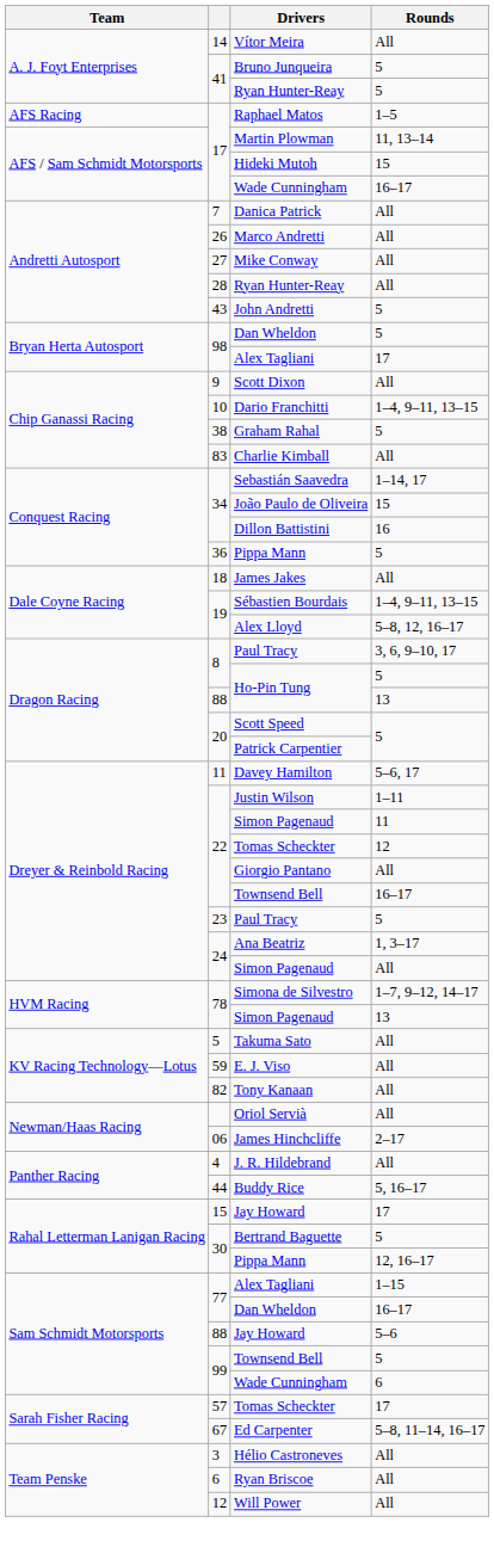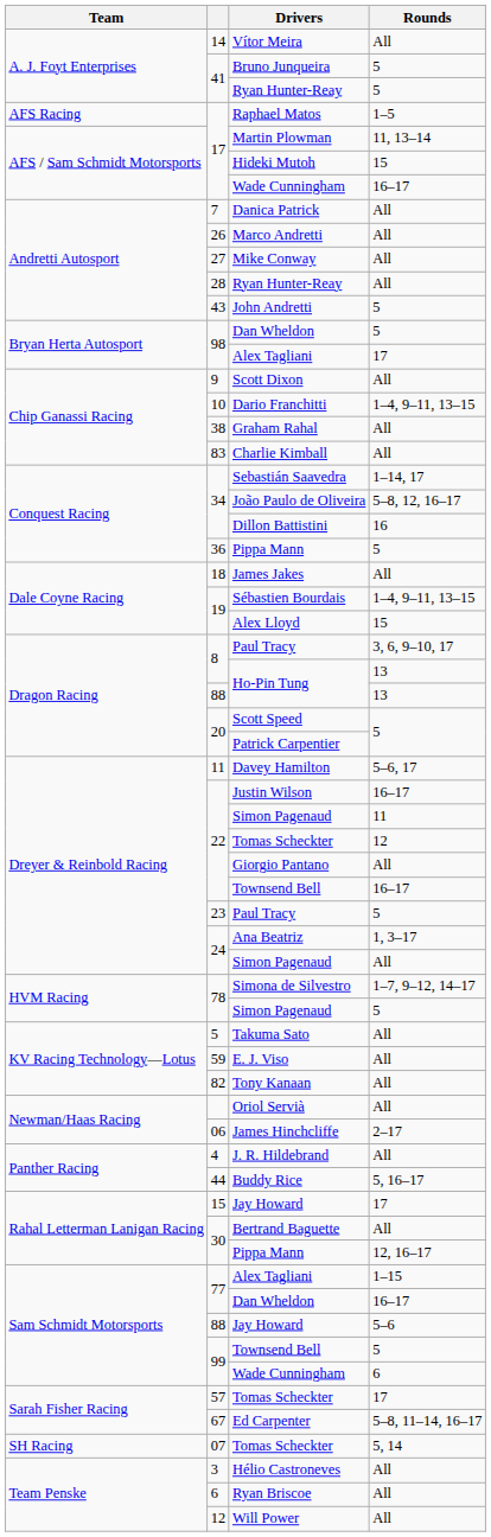 <table class="wikitable" style="font-size: 85%">
 <tr>
 <th>Team</th>
 <th></th>
 <th>Drivers</th>
 <th>Rounds</th>
 </tr>
 <tr>
 <td rowspan=3><a href='#'>A. J. Foyt Enterprises</a></td>
 <td>14</td>
 <td> <a href='#'>Vítor Meira</a></td>
 <td>All</td>
 </tr>
 <tr>
 <td rowspan=2>41</td>
 <td> <a href='#'>Bruno Junqueira</a></td>
 <td>5</td>
 </tr>
 <tr>
 <td> <a href='#'>Ryan Hunter-Reay</a></td>
 <td>5</td>
 </tr>
 <tr>
 <td><a href='#'>AFS Racing</a></td>
 <td rowspan="4">17</td>
 <td> <a href='#'>Raphael Matos</a></td>
 <td>1–5</td>
 </tr>
 <tr>
 <td rowspan="3"><a href='#'>AFS</a> / <a href='#'>Sam Schmidt Motorsports</a></td>
 <td> <a href='#'>Martin Plowman</a> </td>
 <td>11, 13–14</td>
 </tr>
 <tr>
 <td> <a href='#'>Hideki Mutoh</a></td>
 <td>15</td>
 </tr>
 <tr>
 <td> <a href='#'>Wade Cunningham</a> </td>
 <td>16–17</td>
 </tr>
 <tr>
 <td rowspan=5><a href='#'>Andretti Autosport</a></td>
 <td>7</td>
 <td> <a href='#'>Danica Patrick</a></td>
 <td>All</td>
 </tr>
 <tr>
 <td>26</td>
 <td> <a href='#'>Marco Andretti</a></td>
 <td>All</td>
 </tr>
 <tr>
 <td>27</td>
 <td> <a href='#'>Mike Conway</a></td>
 <td>All</td>
 </tr>
 <tr>
 <td>28</td>
 <td> <a href='#'>Ryan Hunter-Reay</a></td>
 <td>All</td>
 </tr>
 <tr>
 <td>43</td>
 <td> <a href='#'>John Andretti</a></td>
 <td>5</td>
 </tr>
 <tr>
 <td rowspan=2><a href='#'>Bryan Herta Autosport</a></td>
 <td rowspan=2>98</td>
 <td> <a href='#'>Dan Wheldon</a></td>
 <td>5</td>
 </tr>
 <tr>
 <td> <a href='#'>Alex Tagliani</a></td>
 <td>17</td>
 </tr>
 <tr>
 <td rowspan=4><a href='#'>Chip Ganassi Racing</a></td>
 <td>9</td>
 <td> <a href='#'>Scott Dixon</a></td>
 <td>All</td>
 </tr>
 <tr>
 <td>10</td>
 <td> <a href='#'>Dario Franchitti</a></td>
 <td>1–4, 9–11, 13–15</td>
 </tr>
 <tr>
 <td>38</td>
 <td> <a href='#'>Graham Rahal</a></td>
-<td>5</td>
+<td>All</td>
 </tr>
 <tr>
 <td>83</td>
 <td> <a href='#'>Charlie Kimball</a> </td>
 <td>All</td>
 </tr>
 <tr>
 <td rowspan=4><a href='#'>Conquest Racing</a></td>
 <td rowspan=3>34</td>
 <td> <a href='#'>Sebastián Saavedra</a> </td>
 <td>1–14, 17</td>
 </tr>
 <tr>
 <td> <a href='#'>João Paulo de Oliveira</a> </td>
-<td>15</td>
+<td>5–8, 12, 16–17</td>
 </tr>
 <tr>
 <td> <a href='#'>Dillon Battistini</a> </td>
 <td>16</td>
 </tr>
 <tr>
 <td>36</td>
 <td> <a href='#'>Pippa Mann</a> </td>
 <td>5</td>
 </tr>
 <tr>
 <td rowspan=3><a href='#'>Dale Coyne Racing</a></td>
 <td>18</td>
 <td> <a href='#'>James Jakes</a> </td>
 <td>All</td>
 </tr>
 <tr>
 <td rowspan=2>19</td>
 <td> <a href='#'>Sébastien Bourdais</a></td>
 <td>1–4, 9–11, 13–15</td>
 </tr>
 <tr>
 <td> <a href='#'>Alex Lloyd</a></td>
-<td>5–8, 12, 16–17</td>
+<td>15</td>
 </tr>
 <tr>
 <td rowspan=5><a href='#'>Dragon Racing</a></td>
 <td rowspan=2>8</td>
 <td> <a href='#'>Paul Tracy</a></td>
 <td>3, 6, 9–10, 17</td>
 </tr>
 <tr>
 <td rowspan="2"> <a href='#'>Ho-Pin Tung</a> </td>
-<td>5</td>
+<td>13</td>
 </tr>
 <tr>
 <td>88</td>
 <td>13</td>
 </tr>
 <tr>
 <td rowspan=2>20</td>
 <td> <a href='#'>Scott Speed</a> </td>
 <td rowspan=2>5</td>
 </tr>
 <tr>
 <td> <a href='#'>Patrick Carpentier</a></td>
 </tr>
 <tr>
 <td rowspan=9><a href='#'>Dreyer & Reinbold Racing</a></td>
 <td>11</td>
 <td> <a href='#'>Davey Hamilton</a></td>
 <td>5–6, 17</td>
 </tr>
 <tr>
 <td rowspan=5>22</td>
 <td> <a href='#'>Justin Wilson</a></td>
-<td>1–11</td>
+<td>16–17</td>
 </tr>
 <tr>
 <td> <a href='#'>Simon Pagenaud</a> </td>
 <td>11</td>
 </tr>
 <tr>
 <td> <a href='#'>Tomas Scheckter</a></td>
 <td>12</td>
 </tr>
 <tr>
 <td> <a href='#'>Giorgio Pantano</a> </td>
 <td>All</td>
 </tr>
 <tr>
 <td> <a href='#'>Townsend Bell</a></td>
 <td>16–17</td>
 </tr>
 <tr>
 <td>23</td>
 <td> <a href='#'>Paul Tracy</a></td>
 <td>5</td>
 </tr>
 <tr>
 <td rowspan=2>24</td>
 <td> <a href='#'>Ana Beatriz</a> </td>
 <td>1, 3–17</td>
 </tr>
 <tr>
 <td> <a href='#'>Simon Pagenaud</a> </td>
 <td>All</td>
 </tr>
 <tr>
 <td rowspan=2><a href='#'>HVM Racing</a></td>
 <td rowspan=2>78</td>
 <td> <a href='#'>Simona de Silvestro</a></td>
 <td>1–7, 9–12, 14–17</td>
 </tr>
 <tr>
 <td> <a href='#'>Simon Pagenaud</a> </td>
-<td>13</td>
+<td>5</td>
 </tr>
 <tr>
 <td align=left rowspan=3><a href='#'>KV Racing Technology</a>—<a href='#'>Lotus</a></td>
 <td>5</td>
 <td> <a href='#'>Takuma Sato</a></td>
 <td>All</td>
 </tr>
 <tr>
 <td>59</td>
 <td> <a href='#'>E. J. Viso</a></td>
 <td>All</td>
 </tr>
 <tr>
 <td>82</td>
 <td> <a href='#'>Tony Kanaan</a></td>
 <td>All</td>
 </tr>
 <tr>
 <td rowspan="2"><a href='#'>Newman/Haas Racing</a></td>
 <td></td>
 <td> <a href='#'>Oriol Servià</a></td>
 <td>All</td>
 </tr>
 <tr>
 <td>06</td>
 <td> <a href='#'>James Hinchcliffe</a> </td>
 <td>2–17</td>
 </tr>
 <tr>
 <td rowspan=2><a href='#'>Panther Racing</a></td>
 <td>4</td>
 <td> <a href='#'>J. R. Hildebrand</a> </td>
 <td>All</td>
 </tr>
 <tr>
 <td>44</td>
 <td> <a href='#'>Buddy Rice</a></td>
 <td>5, 16–17</td>
 </tr>
 <tr>
 <td rowspan=3><a href='#'>Rahal Letterman Lanigan Racing</a></td>
 <td>15</td>
 <td> <a href='#'>Jay Howard</a></td>
 <td>17</td>
 </tr>
 <tr>
 <td rowspan=2>30</td>
 <td> <a href='#'>Bertrand Baguette</a></td>
-<td>5</td>
+<td>All</td>
 </tr>
 <tr>
 <td> <a href='#'>Pippa Mann</a> </td>
 <td>12, 16–17</td>
 </tr>
 <tr>
 <td rowspan="5"><a href='#'>Sam Schmidt Motorsports</a></td>
 <td rowspan="2">77</td>
 <td> <a href='#'>Alex Tagliani</a></td>
 <td>1–15</td>
 </tr>
 <tr>
 <td> <a href='#'>Dan Wheldon</a></td>
 <td>16–17</td>
 </tr>
 <tr>
 <td>88</td>
 <td> <a href='#'>Jay Howard</a></td>
 <td>5–6</td>
 </tr>
 <tr>
 <td rowspan=2>99</td>
 <td> <a href='#'>Townsend Bell</a></td>
 <td>5</td>
 </tr>
 <tr>
 <td> <a href='#'>Wade Cunningham</a> </td>
 <td>6</td>
 </tr>
 <tr>
 <td rowspan=2><a href='#'>Sarah Fisher Racing</a></td>
 <td>57</td>
 <td> <a href='#'>Tomas Scheckter</a></td>
 <td>17</td>
 </tr>
 <tr>
 <td>67</td>
 <td> <a href='#'>Ed Carpenter</a></td>
 <td>5–8, 11–14, 16–17</td>
 </tr>
 <tr>
+<td><a href='#'>SH Racing</a></td>
+<td>07</td>
+<td> <a href='#'>Tomas Scheckter</a></td>
+<td>5, 14</td>
+</tr>
+<tr>
 <td rowspan=3><a href='#'>Team Penske</a></td>
 <td>3</td>
 <td> <a href='#'>Hélio Castroneves</a></td>
 <td>All</td>
 </tr>
 <tr>
 <td>6</td>
 <td> <a href='#'>Ryan Briscoe</a></td>
 <td>All</td>
 </tr>
 <tr>
 <td>12</td>
 <td> <a href='#'>Will Power</a></td>
 <td>All</td>
 </tr>
 </table>
